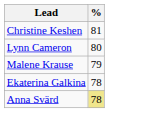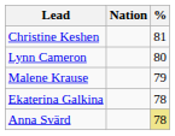 <table class="wikitable">
 <tr>
 <th>Lead</th>
+<th>Nation</th>
 <th>%</th>
 </tr>
 <tr>
 <td><a href='#'>Christine Keshen</a></td>
+<td></td>
 <td>81</td>
 </tr>
 <tr>
 <td><a href='#'>Lynn Cameron</a></td>
+<td></td>
 <td>80</td>
 </tr>
 <tr>
 <td><a href='#'>Malene Krause</a></td>
+<td></td>
 <td>79</td>
 </tr>
 <tr>
 <td><a href='#'>Ekaterina Galkina</a></td>
+<td></td>
 <td>78</td>
 </tr>
 <tr>
 <td><a href='#'>Anna Svärd</a></td>
+<td></td>
 <td style="background: khaki;">78</td>
 </tr>
 </table>
